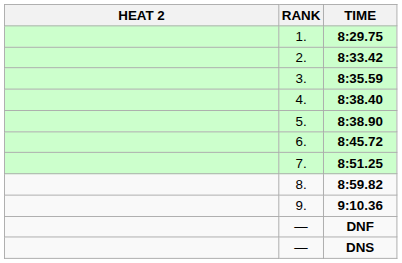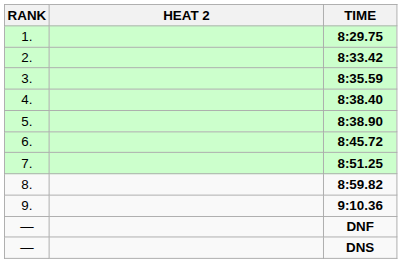 <table class="wikitable" style="border-collapse: collapse; font-size: 90%;">
 <tr>
+<th>RANK</th>
 <th align="center" style="width: 20em">HEAT 2</th>
-<th>RANK</th>
 <th align="center" style="width: 5em">TIME</th>
 </tr>
 <tr style="background:#ccffcc;">
+<td align="center">1.</td>
 <td></td>
-<td align="center">1.</td>
 <td align="center"><strong>8:29.75 </strong></td>
 </tr>
 <tr style="background:#ccffcc;">
+<td align="center">2.</td>
 <td></td>
-<td align="center">2.</td>
 <td align="center"><strong>8:33.42 </strong></td>
 </tr>
 <tr style="background:#ccffcc;">
+<td align="center">3.</td>
 <td></td>
-<td align="center">3.</td>
 <td align="center"><strong>8:35.59 </strong></td>
 </tr>
 <tr style="background:#ccffcc;">
+<td align="center">4.</td>
 <td></td>
-<td align="center">4.</td>
 <td align="center"><strong>8:38.40 </strong></td>
 </tr>
 <tr style="background:#ccffcc;">
+<td align="center">5.</td>
 <td></td>
-<td align="center">5.</td>
 <td align="center"><strong>8:38.90 </strong></td>
 </tr>
 <tr style="background:#ccffcc;">
+<td align="center">6.</td>
 <td></td>
-<td align="center">6.</td>
 <td align="center"><strong>8:45.72 </strong></td>
 </tr>
 <tr style="background:#ccffcc;">
+<td align="center">7.</td>
 <td></td>
-<td align="center">7.</td>
 <td align="center"><strong>8:51.25 </strong></td>
 </tr>
 <tr>
+<td align="center">8.</td>
 <td></td>
-<td align="center">8.</td>
 <td align="center"><strong>8:59.82 </strong></td>
 </tr>
 <tr>
+<td align="center">9.</td>
 <td></td>
-<td align="center">9.</td>
 <td align="center"><strong>9:10.36 </strong></td>
 </tr>
 <tr>
+<td align="center">—</td>
 <td></td>
-<td align="center">—</td>
 <td align="center"><strong>DNF </strong></td>
 </tr>
 <tr>
+<td align="center">—</td>
 <td></td>
-<td align="center">—</td>
 <td align="center"><strong>DNS </strong></td>
 </tr>
 </table>
